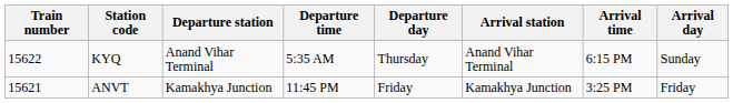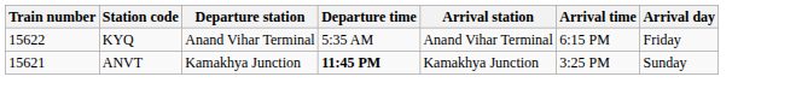 <table class="wikitable">
 <tr>
 <th>Train number</th>
 <th>Station code</th>
 <th>Departure station</th>
 <th>Departure time</th>
-<th>Departure day</th>
 <th>Arrival station</th>
 <th>Arrival time</th>
 <th>Arrival day</th>
 </tr>
 <tr>
 <td>15622</td>
 <td>KYQ</td>
 <td>Anand Vihar Terminal</td>
 <td>5:35 AM</td>
-<td>Thursday</td>
 <td>Anand Vihar Terminal</td>
 <td>6:15 PM</td>
-<td>Sunday</td>
+<td>Friday</td>
 </tr>
 <tr>
 <td>15621</td>
 <td>ANVT</td>
 <td>Kamakhya Junction</td>
-<td>11:45 PM</td>
-<td>Friday</td>
+<td><strong>11:45 PM</strong></td>
 <td>Kamakhya Junction</td>
 <td>3:25 PM</td>
-<td>Friday</td>
+<td>Sunday</td>
 </tr>
 </table>
